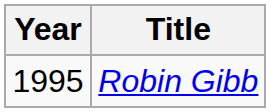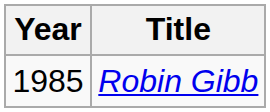 <table class="wikitable">
 <tr>
 <th>Year</th>
 <th>Title</th>
 </tr>
 <tr>
-<td>1995</td>
+<td>1985</td>
 <td><em><a href='#'>Robin Gibb</a></em></td>
 </tr>
 </table>
